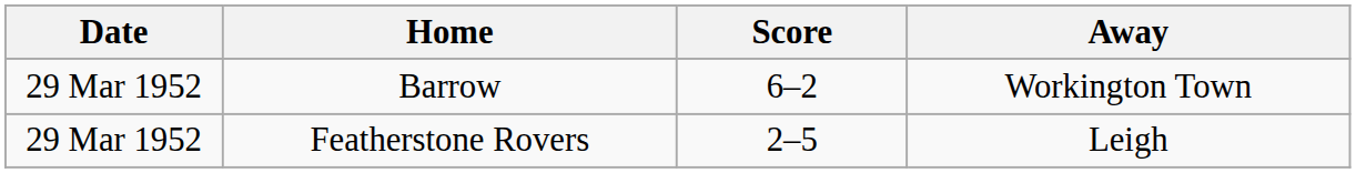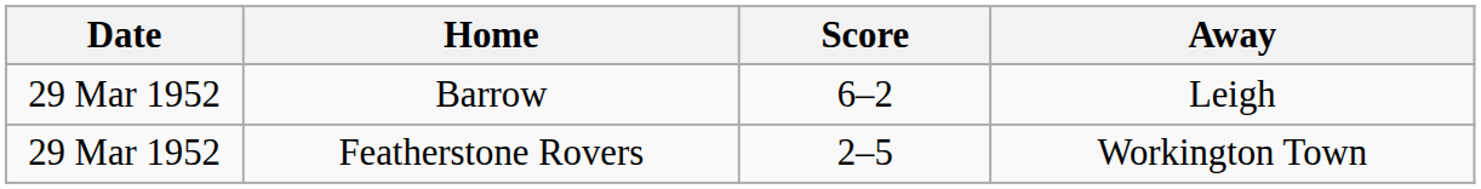 <table class="wikitable" style="width: 50%; text-align: center">
 <tr>
 <th scope="col" width=5%>Date</th>
 <th scope="col" width=10%>Home</th>
 <th scope="col" width=5%>Score</th>
 <th scope="col" width=10%>Away</th>
 </tr>
 <tr>
 <td>29 Mar  1952</td>
 <td>Barrow</td>
 <td>6–2</td>
-<td>Workington Town</td>
+<td>Leigh</td>
 </tr>
 <tr>
 <td>29 Mar 1952</td>
 <td>Featherstone Rovers</td>
 <td>2–5</td>
-<td>Leigh</td>
+<td>Workington Town</td>
 </tr>
 </table>
